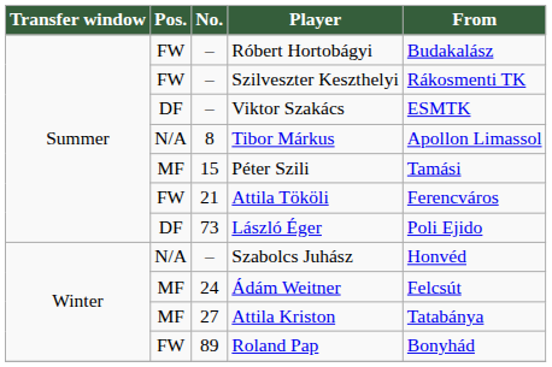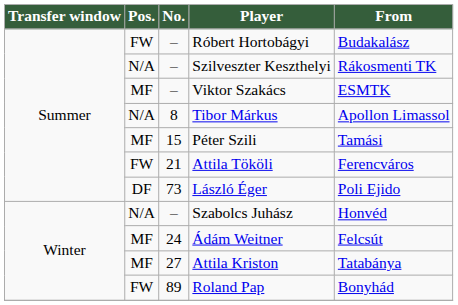 <table class="wikitable plainrowheaders sortable">
 <tr>
 <th style="background-color:#355E3B;color:#FFFFFF">Transfer window</th>
 <th style="background-color:#355E3B;color:#FFFFFF">Pos.</th>
 <th style="background-color:#355E3B;color:#FFFFFF">No.</th>
 <th style="background-color:#355E3B;color:#FFFFFF">Player</th>
 <th style="background-color:#355E3B;color:#FFFFFF">From</th>
 </tr>
 <tr>
 <td rowspan="7" style="text-align:center;">Summer</td>
 <td style=text-align:center;>FW</td>
 <td style=text-align:center;>–</td>
 <td style=text-align:left;> Róbert Hortobágyi</td>
 <td style=text-align:left;><a href='#'>Budakalász</a></td>
 </tr>
 <tr>
-<td style=text-align:center;>FW</td>
+<td style=text-align:center;>N/A</td>
 <td style=text-align:center;>–</td>
 <td style=text-align:left;> Szilveszter Keszthelyi</td>
 <td style=text-align:left;><a href='#'>Rákosmenti TK</a></td>
 </tr>
 <tr>
-<td style=text-align:center;>DF</td>
+<td style=text-align:center;>MF</td>
 <td style=text-align:center;>–</td>
 <td style=text-align:left;> Viktor Szakács</td>
 <td style=text-align:left;><a href='#'>ESMTK</a></td>
 </tr>
 <tr>
 <td style=text-align:center;>N/A</td>
 <td style=text-align:center;>8</td>
 <td style=text-align:left;> <a href='#'>Tibor Márkus</a></td>
 <td style=text-align:left;> <a href='#'>Apollon Limassol</a></td>
 </tr>
 <tr>
 <td style=text-align:center;>MF</td>
 <td style=text-align:center;>15</td>
 <td style=text-align:left;> Péter Szili</td>
 <td style=text-align:left;><a href='#'>Tamási</a></td>
 </tr>
 <tr>
 <td style=text-align:center;>FW</td>
 <td style=text-align:center;>21</td>
 <td style=text-align:left;> <a href='#'>Attila Tököli</a></td>
 <td style=text-align:left;><a href='#'>Ferencváros</a></td>
 </tr>
 <tr>
 <td style=text-align:center;>DF</td>
 <td style=text-align:center;>73</td>
 <td style=text-align:left;> <a href='#'>László Éger</a></td>
 <td style=text-align:left;> <a href='#'>Poli Ejido</a></td>
 </tr>
 <tr>
 <td rowspan="4" style="text-align:center;">Winter</td>
 <td style=text-align:center;>N/A</td>
 <td style=text-align:center;>–</td>
 <td style=text-align:left;> Szabolcs Juhász</td>
 <td style=text-align:left;><a href='#'>Honvéd</a></td>
 </tr>
 <tr>
 <td style=text-align:center;>MF</td>
 <td style=text-align:center;>24</td>
 <td style=text-align:left;> <a href='#'>Ádám Weitner</a></td>
 <td style=text-align:left;><a href='#'>Felcsút</a></td>
 </tr>
 <tr>
 <td style=text-align:center;>MF</td>
 <td style=text-align:center;>27</td>
 <td style=text-align:left;> <a href='#'>Attila Kriston</a></td>
 <td style=text-align:left;><a href='#'>Tatabánya</a></td>
 </tr>
 <tr>
 <td style=text-align:center;>FW</td>
 <td style=text-align:center;>89</td>
 <td style=text-align:left;> <a href='#'>Roland Pap</a></td>
 <td style=text-align:left;><a href='#'>Bonyhád</a></td>
 </tr>
 <tr>
 </tr>
 </table>
